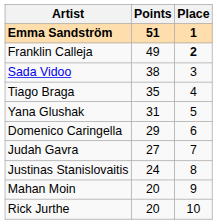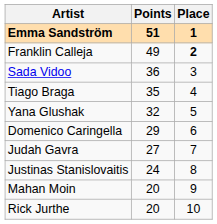 <table class="wikitable sortable" style="margin-left: auto; margin-right: auto; border: none; text-align:center">
 <tr>
 </tr>
 <tr>
 <th scope="col">Artist</th>
 <th scope="col">Points</th>
 <th>Place</th>
 </tr>
 <tr style="font-weight:bold; background:navajowhite;">
 <td align="left">Emma Sandström</td>
 <td>51</td>
 <td>1</td>
 </tr>
 <tr>
 <td align="left">Franklin Calleja</td>
 <td>49</td>
 <td><strong>2</strong></td>
 </tr>
 <tr>
 <td align="left"><a href='#'>Sada Vidoo</a></td>
-<td>38</td>
+<td>36</td>
 <td>3</td>
 </tr>
 <tr>
 <td align="left">Tiago Braga</td>
 <td>35</td>
 <td>4</td>
 </tr>
 <tr>
 <td align="left">Yana Glushak</td>
-<td>31</td>
+<td>32</td>
 <td>5</td>
 </tr>
 <tr>
 <td align="left">Domenico Caringella</td>
 <td>29</td>
 <td>6</td>
 </tr>
 <tr>
 <td align="left">Judah Gavra</td>
 <td>27</td>
 <td>7</td>
 </tr>
 <tr>
 <td align="left">Justinas Stanislovaitis</td>
 <td>24</td>
 <td>8</td>
 </tr>
 <tr>
 <td align="left">Mahan Moin</td>
 <td>20</td>
 <td>9</td>
 </tr>
 <tr>
 <td align="left">Rick Jurthe</td>
 <td>20</td>
 <td>10</td>
 </tr>
 </table>
